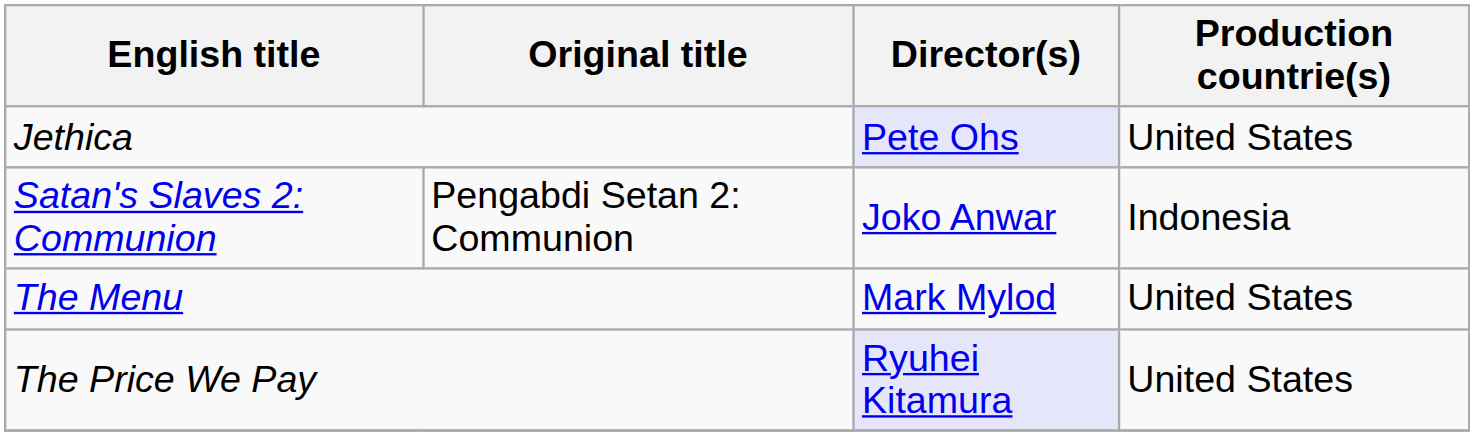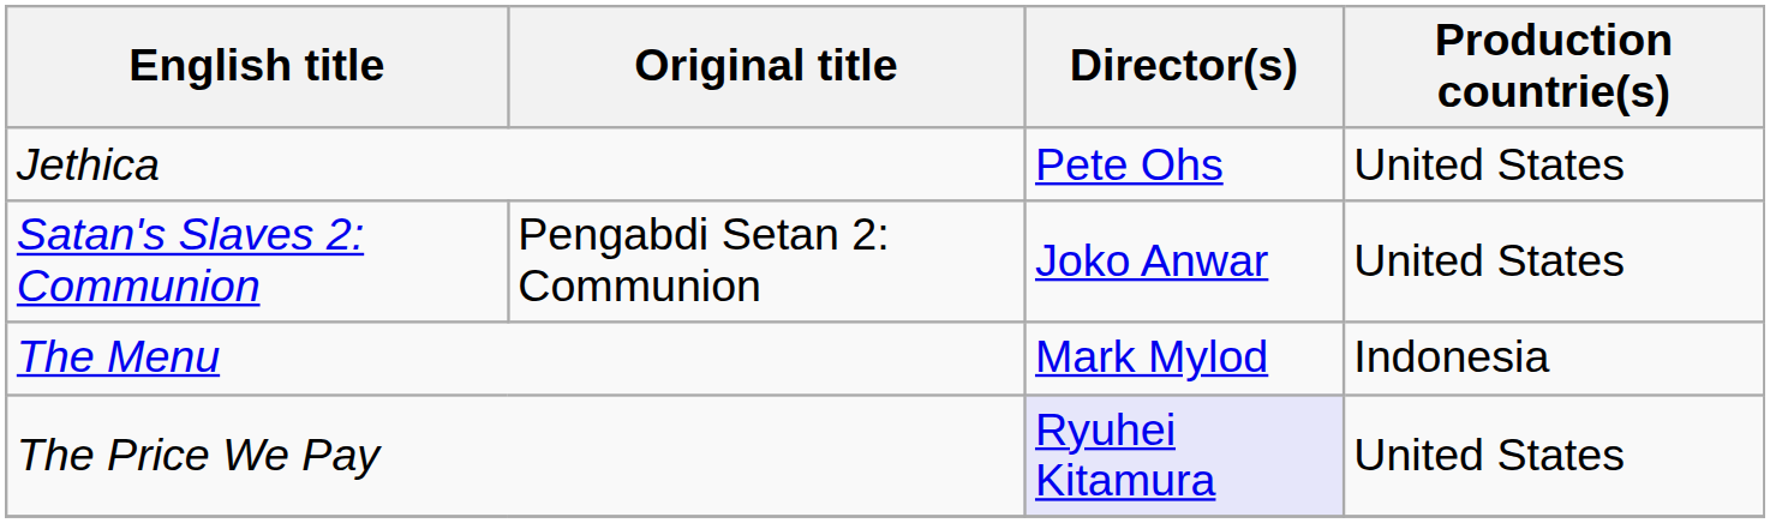 <table class="sortable wikitable" style="width:100%; margin-bottom:4px" cellpadding="5">
 <tr>
 <th scope="col">English title</th>
 <th scope="col">Original title</th>
 <th scope="col">Director(s)</th>
 <th scope="col">Production countrie(s)</th>
 </tr>
 <tr>
 <td colspan=2><em>Jethica</em></td>
-<td style="background: lavender;"><a href='#'>Pete Ohs</a></td>
+<td><a href='#'>Pete Ohs</a></td>
 <td>United States</td>
 </tr>
 <tr>
 <td><em><a href='#'>Satan's Slaves 2: Communion</a></em></td>
 <td>Pengabdi Setan 2: Communion</td>
 <td><a href='#'>Joko Anwar</a></td>
-<td>Indonesia</td>
+<td>United States</td>
 </tr>
 <tr>
 <td colspan=2><em><a href='#'>The Menu</a></em></td>
 <td><a href='#'>Mark Mylod</a></td>
-<td>United States</td>
+<td>Indonesia</td>
 </tr>
 <tr>
 <td colspan=2><em>The Price We Pay</em></td>
 <td style="background: lavender;"><a href='#'>Ryuhei Kitamura</a></td>
 <td>United States</td>
 </tr>
 <tr>
 </tr>
 </table>
